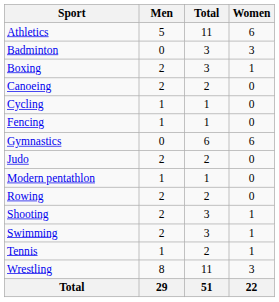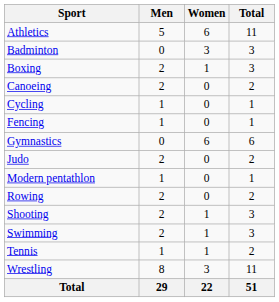 <table class="wikitable sortable" style="text-align:center;">
 <tr>
 <th width=180>Sport</th>
 <th width=55>Men</th>
+<th width=55>Women</th>
 <th width=55>Total</th>
-<th width=55>Women</th>
 </tr>
 <tr>
 <td align=left><a href='#'>Athletics</a></td>
 <td>5</td>
+<td>6</td>
 <td>11</td>
-<td>6</td>
 </tr>
 <tr>
 <td align=left><a href='#'>Badminton</a></td>
 <td>0</td>
 <td>3</td>
 <td>3</td>
 </tr>
 <tr>
 <td align=left><a href='#'>Boxing</a></td>
 <td>2</td>
+<td>1</td>
 <td>3</td>
-<td>1</td>
 </tr>
 <tr>
 <td align=left><a href='#'>Canoeing</a></td>
 <td>2</td>
+<td>0</td>
 <td>2</td>
-<td>0</td>
 </tr>
 <tr>
 <td align=left><a href='#'>Cycling</a></td>
 <td>1</td>
+<td>0</td>
 <td>1</td>
-<td>0</td>
 </tr>
 <tr>
 <td align=left><a href='#'>Fencing</a></td>
 <td>1</td>
+<td>0</td>
 <td>1</td>
-<td>0</td>
 </tr>
 <tr>
 <td align=left><a href='#'>Gymnastics</a></td>
 <td>0</td>
 <td>6</td>
 <td>6</td>
 </tr>
 <tr>
 <td align=left><a href='#'>Judo</a></td>
 <td>2</td>
+<td>0</td>
 <td>2</td>
-<td>0</td>
 </tr>
 <tr>
 <td align=left><a href='#'>Modern pentathlon</a></td>
 <td>1</td>
+<td>0</td>
 <td>1</td>
-<td>0</td>
 </tr>
 <tr>
 <td align=left><a href='#'>Rowing</a></td>
 <td>2</td>
+<td>0</td>
 <td>2</td>
-<td>0</td>
 </tr>
 <tr>
 <td align=left><a href='#'>Shooting</a></td>
 <td>2</td>
+<td>1</td>
 <td>3</td>
-<td>1</td>
 </tr>
 <tr>
 <td align=left><a href='#'>Swimming</a></td>
 <td>2</td>
+<td>1</td>
 <td>3</td>
-<td>1</td>
 </tr>
 <tr>
 <td align=left><a href='#'>Tennis</a></td>
 <td>1</td>
+<td>1</td>
 <td>2</td>
-<td>1</td>
 </tr>
 <tr>
 <td align=left><a href='#'>Wrestling</a></td>
 <td>8</td>
+<td>3</td>
 <td>11</td>
-<td>3</td>
 </tr>
 <tr>
 <th>Total</th>
 <th>29</th>
+<th>22</th>
 <th>51</th>
-<th>22</th>
 </tr>
 </table>
